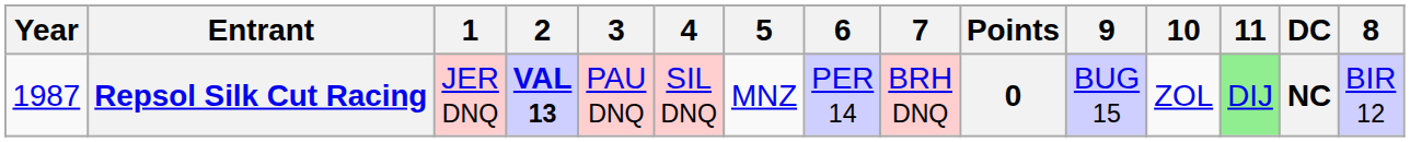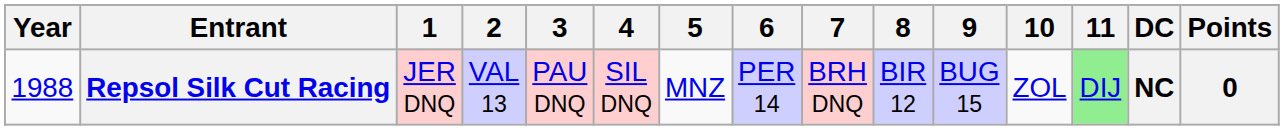 <table class="wikitable" style="text-align:center; font-size:90%">
 <tr>
 <th>Year</th>
 <th>Entrant</th>
 <th>1</th>
 <th>2</th>
 <th>3</th>
 <th>4</th>
 <th>5</th>
 <th>6</th>
 <th>7</th>
-<th>Points</th>
+<th>8</th>
 <th>9</th>
 <th>10</th>
 <th>11</th>
 <th>DC</th>
-<th>8</th>
+<th>Points</th>
 </tr>
 <tr>
-<td><a href='#'>1987</a></td>
+<td><a href='#'>1988</a></td>
 <th><a href='#'>Repsol Silk Cut Racing</a></th>
 <td style="background:#FFCFCF;"><a href='#'>JER</a><br><small>DNQ</small></td>
-<td style="background:#CFCFFF;"><strong><a href='#'>VAL</a><br><small>13</small></strong></td>
+<td style="background:#CFCFFF;"><a href='#'>VAL</a><br><small>13</small></td>
 <td style="background:#FFCFCF;"><a href='#'>PAU</a><br><small>DNQ</small></td>
 <td style="background:#FFCFCF;"><a href='#'>SIL</a><br><small>DNQ</small></td>
 <td><a href='#'>MNZ</a><br><small></small></td>
 <td style="background:#CFCFFF;"><a href='#'>PER</a><br><small>14</small></td>
 <td style="background:#FFCFCF;"><a href='#'>BRH</a><br><small>DNQ</small></td>
-<th>0</th>
+<td style="background:#CFCFFF;"><a href='#'>BIR</a><br><small>12</small></td>
 <td style="background:#CFCFFF;"><a href='#'>BUG</a><br><small>15</small></td>
 <td><a href='#'>ZOL</a><br><small></small></td>
 <td style="background: lightgreen;"><a href='#'>DIJ</a><br><small></small></td>
 <th>NC</th>
-<td style="background:#CFCFFF;"><a href='#'>BIR</a><br><small>12</small></td>
+<th>0</th>
 </tr>
 </table>
